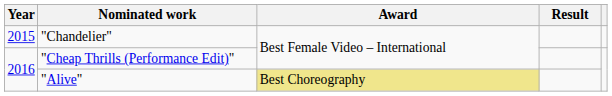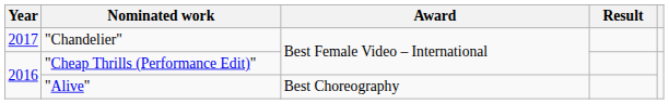 <table class="wikitable">
 <tr>
 <th>Year</th>
 <th style="width:250px;">Nominated work</th>
 <th style="width:325px;">Award</th>
 <th width="65">Result</th>
 <th></th>
 </tr>
 <tr>
-<td style="text-align:center;"><a href='#'>2015</a></td>
+<td style="text-align:center;"><a href='#'>2017</a></td>
 <td>"Chandelier"</td>
 <td rowspan=2>Best Female Video – International</td>
 <td></td>
 <td></td>
 </tr>
 <tr>
 <td style="text-align:center;" rowspan="2"><a href='#'>2016</a></td>
 <td>"<a href='#'>Cheap Thrills (Performance Edit)</a>"</td>
 <td></td>
 <td style="text-align:center;" rowspan="2"></td>
 </tr>
 <tr>
 <td>"<a href='#'>Alive</a>"</td>
-<td style="background: khaki;">Best Choreography</td>
+<td>Best Choreography</td>
 <td></td>
 </tr>
 </table>
